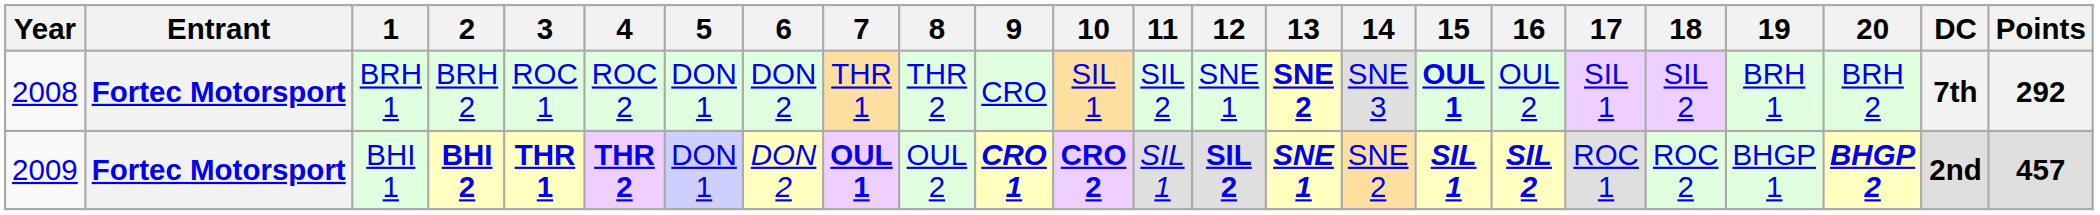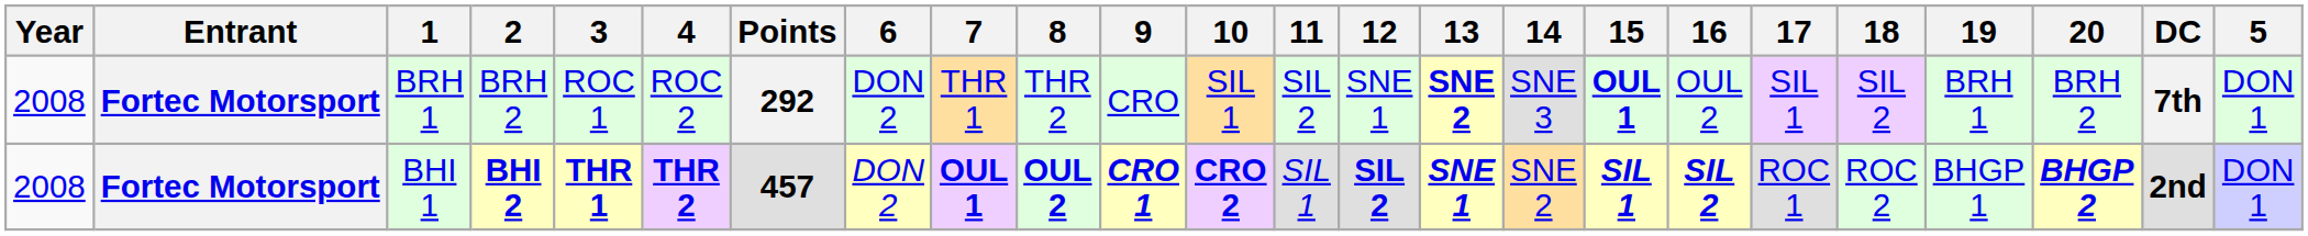 <table class="wikitable" style="text-align:center; font-size:85%">
 <tr>
 <th>Year</th>
 <th>Entrant</th>
 <th>1</th>
 <th>2</th>
 <th>3</th>
 <th>4</th>
-<th>5</th>
+<th>Points</th>
 <th>6</th>
 <th>7</th>
 <th>8</th>
 <th>9</th>
 <th>10</th>
 <th>11</th>
 <th>12</th>
 <th>13</th>
 <th>14</th>
 <th>15</th>
 <th>16</th>
 <th>17</th>
 <th>18</th>
 <th>19</th>
 <th>20</th>
 <th>DC</th>
-<th>Points</th>
+<th>5</th>
 </tr>
 <tr>
 <td><a href='#'>2008</a></td>
 <th nowrap><a href='#'>Fortec Motorsport</a></th>
 <td style="background:#DFFFDF;"><a href='#'>BRH<br>1</a><br></td>
 <td style="background:#DFFFDF;"><a href='#'>BRH<br>2</a><br></td>
 <td style="background:#DFFFDF;"><a href='#'>ROC<br>1</a><br></td>
 <td style="background:#DFFFDF;"><a href='#'>ROC<br>2</a><br></td>
-<td style="background:#DFFFDF;"><a href='#'>DON<br>1</a><br></td>
+<th>292</th>
 <td style="background:#DFFFDF;"><a href='#'>DON<br>2</a><br></td>
 <td style="background:#FFDF9F;"><a href='#'>THR<br>1</a><br></td>
 <td style="background:#DFFFDF;"><a href='#'>THR<br>2</a><br></td>
 <td style="background:#DFFFDF;"><a href='#'>CRO</a><br></td>
 <td style="background:#FFDF9F;"><a href='#'>SIL<br>1</a><br></td>
 <td style="background:#DFFFDF;"><a href='#'>SIL<br>2</a><br></td>
 <td style="background:#DFFFDF;"><a href='#'>SNE<br>1</a><br></td>
 <td style="background:#FFFFBF;"><strong><a href='#'>SNE<br>2</a></strong><br></td>
 <td style="background:#DFDFDF;"><a href='#'>SNE<br>3</a><br></td>
 <td style="background:#DFFFDF;"><strong><a href='#'>OUL<br>1</a></strong><br></td>
 <td style="background:#DFFFDF;"><a href='#'>OUL<br>2</a><br></td>
 <td style="background:#EFCFFF;"><a href='#'>SIL<br>1</a><br></td>
 <td style="background:#EFCFFF;"><a href='#'>SIL<br>2</a><br></td>
 <td style="background:#DFFFDF;"><a href='#'>BRH<br>1</a><br></td>
 <td style="background:#DFFFDF;"><a href='#'>BRH<br>2</a><br></td>
 <th>7th</th>
-<th>292</th>
+<td style="background:#DFFFDF;"><a href='#'>DON<br>1</a><br></td>
 </tr>
 <tr>
-<td><a href='#'>2009</a></td>
+<td><a href='#'>2008</a></td>
 <th nowrap><a href='#'>Fortec Motorsport</a></th>
 <td style="background:#DFFFDF;"><a href='#'>BHI<br>1</a><br></td>
 <td style="background:#FFFFBF;"><strong><a href='#'>BHI<br>2</a></strong><br></td>
 <td style="background:#FFFFBF;"><strong><a href='#'>THR<br>1</a><br></strong></td>
 <td style="background:#EFCFFF;"><strong><a href='#'>THR<br>2</a></strong><br></td>
-<td style="background:#CFCFFF;"><a href='#'>DON<br>1</a><br></td>
+<th style="background:#DFDFDF;">457</th>
 <td style="background:#FFFFBF;"><em><a href='#'>DON<br>2</a></em><br></td>
 <td style="background:#EFCFFF;"><strong><a href='#'>OUL<br>1</a></strong><br></td>
-<td style="background:#DFFFDF;"><a href='#'>OUL<br>2</a><br></td>
+<td style="background:#DFFFDF;"><strong><a href='#'>OUL<br>2</a><br></strong></td>
 <td style="background:#FFFFBF;"><strong><em><a href='#'>CRO<br>1</a></em></strong><br></td>
 <td style="background:#EFCFFF;"><strong><a href='#'>CRO<br>2</a></strong><br></td>
 <td style="background:#DFDFDF;"><em><a href='#'>SIL<br>1</a></em><br></td>
 <td style="background:#DFDFDF;"><strong><a href='#'>SIL<br>2</a></strong><br></td>
 <td style="background:#FFFFBF;"><strong><em><a href='#'>SNE<br>1</a></em></strong><br></td>
 <td style="background:#FFDF9F;"><a href='#'>SNE<br>2</a><br></td>
 <td style="background:#FFFFBF;"><strong><em><a href='#'>SIL<br>1</a></em></strong><br></td>
 <td style="background:#FFFFBF;"><strong><em><a href='#'>SIL<br>2</a></em></strong><br></td>
 <td style="background:#DFDFDF;"><a href='#'>ROC<br>1</a><br></td>
 <td style="background:#DFFFDF;"><a href='#'>ROC<br>2</a><br></td>
 <td style="background:#DFFFDF;"><a href='#'>BHGP<br>1</a><br></td>
 <td style="background:#FFFFBF;"><strong><em><a href='#'>BHGP<br>2</a></em></strong><br></td>
 <th style="background:#DFDFDF;">2nd</th>
-<th style="background:#DFDFDF;">457</th>
+<td style="background:#CFCFFF;"><a href='#'>DON<br>1</a><br></td>
 </tr>
 </table>
